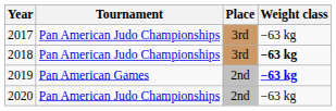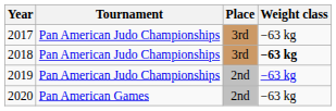 <table class=wikitable>
 <tr>
 <th>Year</th>
 <th>Tournament</th>
 <th>Place</th>
 <th>Weight class</th>
 </tr>
 <tr>
 <td>2017</td>
 <td><a href='#'>Pan American Judo Championships</a></td>
 <td bgcolor="cc9966" align="center">3rd</td>
 <td>−63 kg</td>
 </tr>
 <tr>
 <td>2018</td>
 <td><a href='#'>Pan American Judo Championships</a></td>
 <td bgcolor="cc9966" align="center">3rd</td>
 <td><strong>−63 kg</strong></td>
 </tr>
 <tr>
 <td>2019</td>
-<td><a href='#'>Pan American Games</a></td>
+<td><a href='#'>Pan American Judo Championships</a></td>
 <td bgcolor="silver" align="center">2nd</td>
-<td><strong><a href='#'>−63 kg</a></strong></td>
+<td><a href='#'>−63 kg</a></td>
 </tr>
 <tr>
 <td>2020</td>
-<td><a href='#'>Pan American Judo Championships</a></td>
+<td><a href='#'>Pan American Games</a></td>
 <td bgcolor="silver" align="center">2nd</td>
 <td>−63 kg</td>
 </tr>
 </table>
